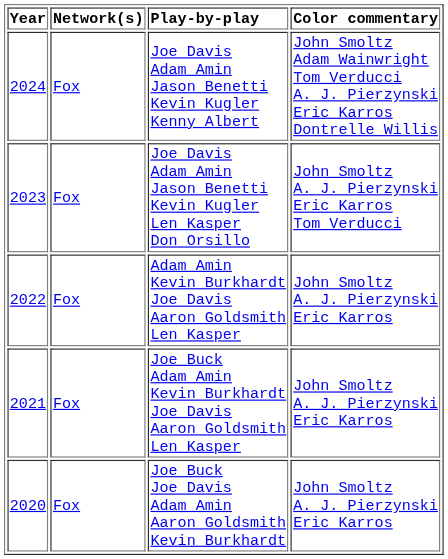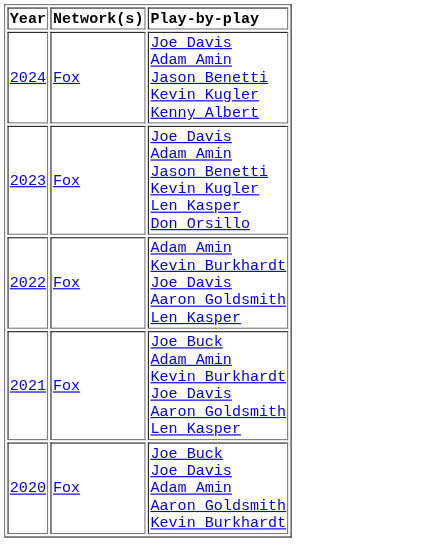 <table border="1" cellpadding="1">
 <tr>
 <td><strong>Year</strong></td>
 <td><strong>Network(s)</strong></td>
 <td><strong>Play-by-play</strong></td>
-<td><strong>Color commentary</strong></td>
 </tr>
 <tr>
 <td><a href='#'>2024</a></td>
 <td><a href='#'>Fox</a></td>
 <td><a href='#'>Joe Davis</a><br><a href='#'>Adam Amin</a><br><a href='#'>Jason Benetti</a><br><a href='#'>Kevin Kugler</a><br><a href='#'>Kenny Albert</a></td>
-<td><a href='#'>John Smoltz</a><br><a href='#'>Adam Wainwright</a><br><a href='#'>Tom Verducci</a><br><a href='#'>A. J. Pierzynski</a><br><a href='#'>Eric Karros</a><br><a href='#'>Dontrelle Willis</a></td>
 </tr>
 <tr>
 <td><a href='#'>2023</a></td>
 <td><a href='#'>Fox</a></td>
 <td><a href='#'>Joe Davis</a><br><a href='#'>Adam Amin</a><br><a href='#'>Jason Benetti</a><br><a href='#'>Kevin Kugler</a><br><a href='#'>Len Kasper</a><br><a href='#'>Don Orsillo</a></td>
-<td><a href='#'>John Smoltz</a><br><a href='#'>A. J. Pierzynski</a><br><a href='#'>Eric Karros</a><br><a href='#'>Tom Verducci</a></td>
 </tr>
 <tr>
 <td><a href='#'>2022</a></td>
 <td><a href='#'>Fox</a></td>
 <td><a href='#'>Adam Amin</a><br><a href='#'>Kevin Burkhardt</a><br><a href='#'>Joe Davis</a><br><a href='#'>Aaron Goldsmith</a><br><a href='#'>Len Kasper</a></td>
-<td><a href='#'>John Smoltz</a><br><a href='#'>A. J. Pierzynski</a><br><a href='#'>Eric Karros</a></td>
 </tr>
 <tr>
 <td><a href='#'>2021</a></td>
 <td><a href='#'>Fox</a></td>
 <td><a href='#'>Joe Buck</a><br><a href='#'>Adam Amin</a><br><a href='#'>Kevin Burkhardt</a><br><a href='#'>Joe Davis</a><br><a href='#'>Aaron Goldsmith</a><br><a href='#'>Len Kasper</a></td>
-<td><a href='#'>John Smoltz</a><br><a href='#'>A. J. Pierzynski</a><br><a href='#'>Eric Karros</a></td>
 </tr>
 <tr>
 <td><a href='#'>2020</a></td>
 <td><a href='#'>Fox</a></td>
 <td><a href='#'>Joe Buck</a><br><a href='#'>Joe Davis</a><br><a href='#'>Adam Amin</a><br><a href='#'>Aaron Goldsmith</a><br><a href='#'>Kevin Burkhardt</a></td>
-<td><a href='#'>John Smoltz</a><br><a href='#'>A. J. Pierzynski</a><br><a href='#'>Eric Karros</a></td>
 </tr>
 </table>
